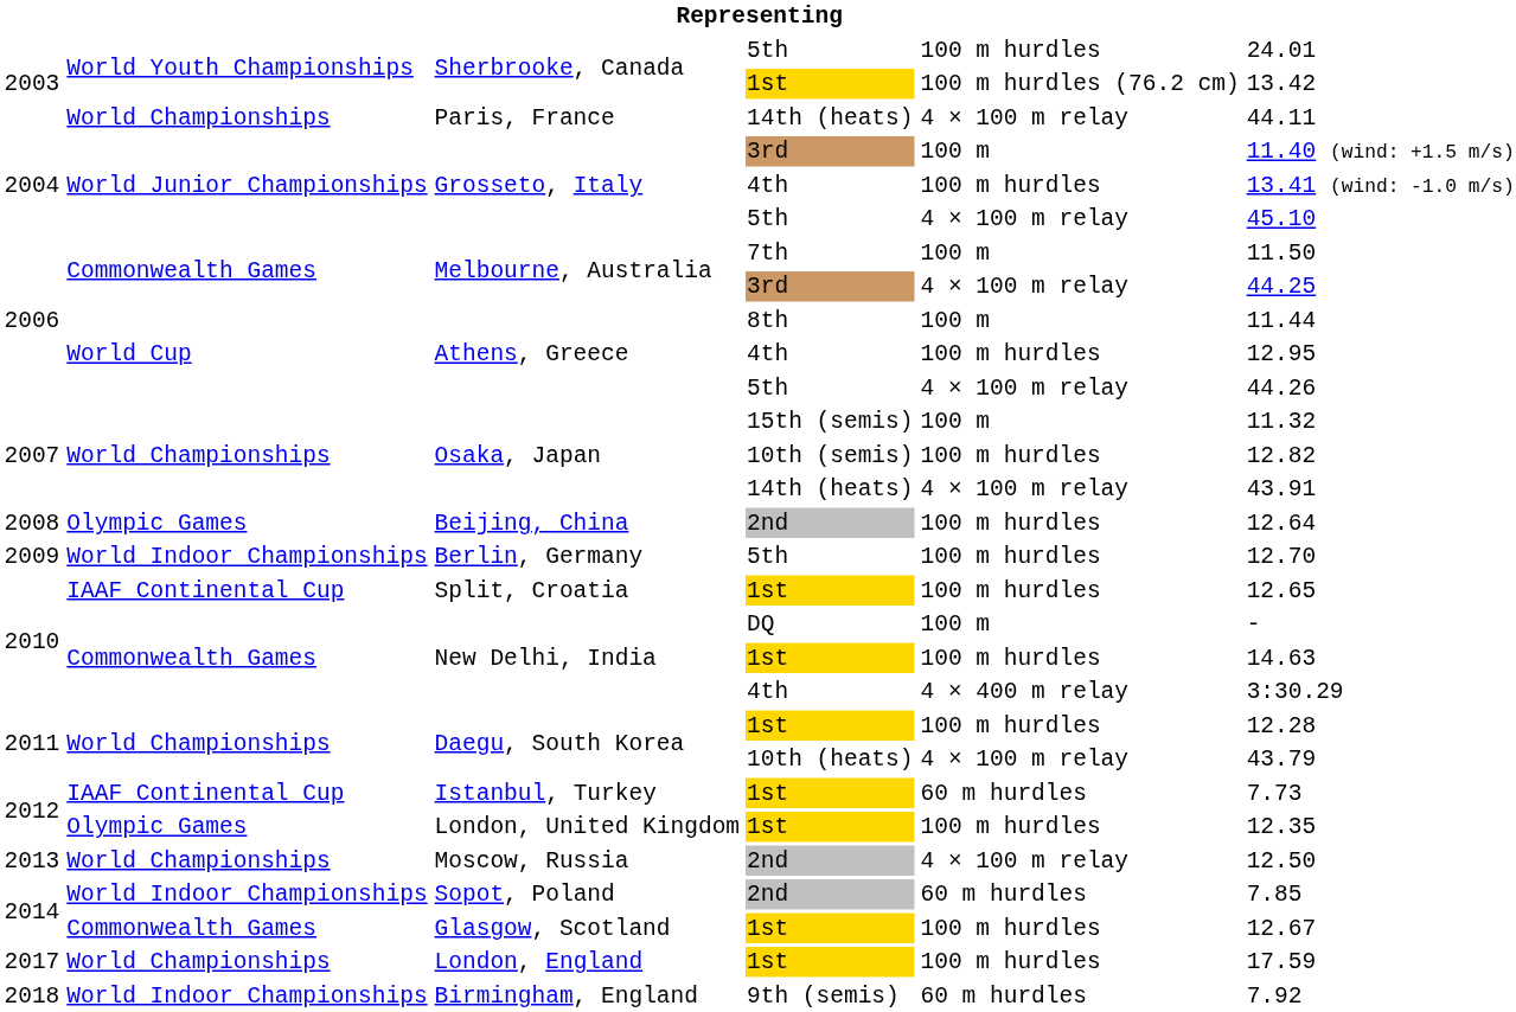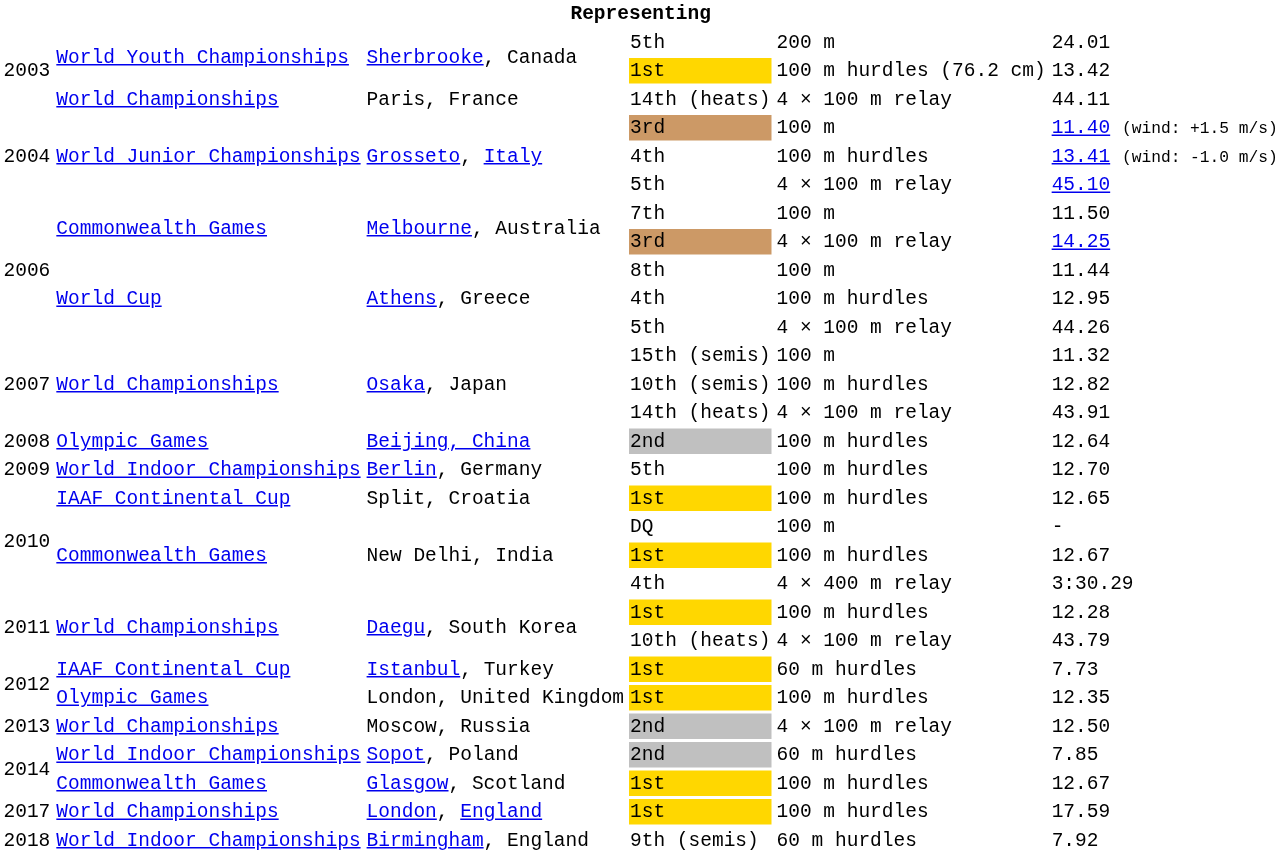 <table>
 <tr>
 <th colspan="6">Representing </th>
 </tr>
 <tr>
 <td rowspan=3>2003</td>
 <td rowspan=2><a href='#'>World Youth Championships</a></td>
 <td rowspan=2><a href='#'>Sherbrooke</a>, Canada</td>
 <td align="centre">5th</td>
-<td>100 m hurdles</td>
+<td>200 m</td>
 <td>24.01</td>
 </tr>
 <tr>
 <td bgcolor="gold">1st</td>
 <td>100 m hurdles (76.2 cm)</td>
 <td>13.42</td>
 </tr>
 <tr>
 <td><a href='#'>World Championships</a></td>
 <td>Paris, France</td>
 <td align="centre">14th (heats)</td>
 <td>4 × 100 m relay</td>
 <td>44.11</td>
 </tr>
 <tr>
 <td rowspan=3>2004</td>
 <td rowspan=3><a href='#'>World Junior Championships</a></td>
 <td rowspan=3><a href='#'>Grosseto</a>, <a href='#'>Italy</a></td>
 <td bgcolor="cc9966">3rd</td>
 <td>100 m</td>
 <td><a href='#'>11.40</a> <small>(wind: +1.5 m/s)</small></td>
 </tr>
 <tr>
 <td>4th</td>
 <td>100 m hurdles</td>
 <td><a href='#'>13.41</a> <small>(wind: -1.0 m/s)</small></td>
 </tr>
 <tr>
 <td>5th</td>
 <td>4 × 100 m relay</td>
 <td><a href='#'>45.10</a></td>
 </tr>
 <tr>
 <td rowspan=5>2006</td>
 <td rowspan=2><a href='#'>Commonwealth Games</a></td>
 <td rowspan=2><a href='#'>Melbourne</a>, Australia</td>
 <td align="centre">7th</td>
 <td>100 m</td>
 <td>11.50</td>
 </tr>
 <tr>
 <td bgcolor="cc9966">3rd</td>
 <td>4 × 100 m relay</td>
-<td><a href='#'>44.25</a></td>
+<td><a href='#'>14.25</a></td>
 </tr>
 <tr>
 <td rowspan=3><a href='#'>World Cup</a></td>
 <td rowspan=3><a href='#'>Athens</a>, Greece</td>
 <td align="centre">8th</td>
 <td>100 m</td>
 <td>11.44</td>
 </tr>
 <tr>
 <td align="centre">4th</td>
 <td>100 m hurdles</td>
 <td>12.95</td>
 </tr>
 <tr>
 <td align="centre">5th</td>
 <td>4 × 100 m relay</td>
 <td>44.26</td>
 </tr>
 <tr>
 <td rowspan=3>2007</td>
 <td rowspan=3><a href='#'>World Championships</a></td>
 <td rowspan=3><a href='#'>Osaka</a>, Japan</td>
 <td align="centre">15th (semis)</td>
 <td>100 m</td>
 <td>11.32</td>
 </tr>
 <tr>
 <td align="centre">10th (semis)</td>
 <td>100 m hurdles</td>
 <td>12.82</td>
 </tr>
 <tr>
 <td align="centre">14th (heats)</td>
 <td>4 × 100 m relay</td>
 <td>43.91</td>
 </tr>
 <tr>
 <td>2008</td>
 <td><a href='#'>Olympic Games</a></td>
 <td><a href='#'>Beijing, China</a></td>
 <td bgcolor="silver" align="centre">2nd</td>
 <td>100 m hurdles</td>
 <td>12.64</td>
 </tr>
 <tr>
 <td>2009</td>
 <td><a href='#'>World Indoor Championships</a></td>
 <td><a href='#'>Berlin</a>, Germany</td>
 <td align="centre">5th</td>
 <td>100 m hurdles</td>
 <td>12.70</td>
 </tr>
 <tr>
 <td rowspan=4>2010</td>
 <td><a href='#'>IAAF Continental Cup</a></td>
 <td>Split, Croatia</td>
 <td bgcolor="gold" align="centre">1st</td>
 <td>100 m hurdles</td>
 <td>12.65</td>
 </tr>
 <tr>
 <td rowspan=3><a href='#'>Commonwealth Games</a></td>
 <td rowspan=3>New Delhi, India</td>
 <td align="centre">DQ</td>
 <td>100 m</td>
 <td align="centre">-</td>
 </tr>
 <tr>
 <td bgcolor="gold" align="centre">1st</td>
 <td>100 m hurdles</td>
-<td>14.63</td>
+<td>12.67</td>
 </tr>
 <tr>
 <td align="centre">4th</td>
 <td>4 × 400 m relay</td>
 <td>3:30.29</td>
 </tr>
 <tr>
 <td rowspan=2>2011</td>
 <td rowspan=2><a href='#'>World Championships</a></td>
 <td rowspan=2><a href='#'>Daegu</a>, South Korea</td>
 <td bgcolor="gold" align="centre">1st</td>
 <td>100 m hurdles</td>
 <td>12.28</td>
 </tr>
 <tr>
 <td align="centre">10th (heats)</td>
 <td>4 × 100 m relay</td>
 <td>43.79</td>
 </tr>
 <tr>
 <td rowspan=2>2012</td>
 <td><a href='#'>IAAF Continental Cup</a></td>
 <td><a href='#'>Istanbul</a>, Turkey</td>
 <td bgcolor="gold" align="centre">1st</td>
 <td>60 m hurdles</td>
 <td>7.73</td>
 </tr>
 <tr>
 <td><a href='#'>Olympic Games</a></td>
 <td>London, United Kingdom</td>
 <td bgcolor="gold" align="centre">1st</td>
 <td>100 m hurdles</td>
 <td>12.35</td>
 </tr>
 <tr>
 <td>2013</td>
 <td><a href='#'>World Championships</a></td>
 <td>Moscow, Russia</td>
 <td bgcolor="silver" align="centre">2nd</td>
 <td>4 × 100 m relay</td>
 <td>12.50</td>
 </tr>
 <tr>
 <td rowspan=2>2014</td>
 <td><a href='#'>World Indoor Championships</a></td>
 <td><a href='#'>Sopot</a>, Poland</td>
 <td bgcolor="silver" align="centre">2nd</td>
 <td>60 m hurdles</td>
 <td>7.85</td>
 </tr>
 <tr>
 <td><a href='#'>Commonwealth Games</a></td>
 <td><a href='#'>Glasgow</a>, Scotland</td>
 <td bgcolor="gold" align="centre">1st</td>
 <td>100 m hurdles</td>
 <td>12.67</td>
 </tr>
 <tr>
 <td>2017</td>
 <td><a href='#'>World Championships</a></td>
 <td><a href='#'>London</a>, <a href='#'>England</a></td>
 <td bgcolor="gold" align="centre">1st</td>
 <td>100 m hurdles</td>
 <td>17.59</td>
 </tr>
 <tr>
 <td>2018</td>
 <td><a href='#'>World Indoor Championships</a></td>
 <td><a href='#'>Birmingham</a>, England</td>
 <td align="centre">9th (semis)</td>
 <td>60 m hurdles</td>
 <td>7.92</td>
 </tr>
 <tr>
 </tr>
 </table>
